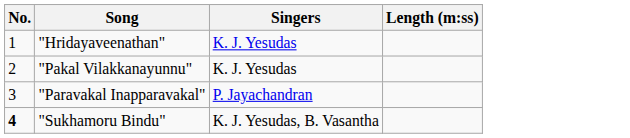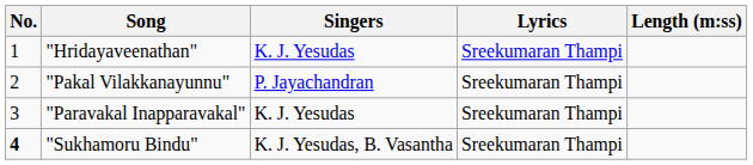 <table class="wikitable" style="font-size:95%;">
 <tr>
 <th>No.</th>
 <th>Song</th>
 <th>Singers</th>
+<th>Lyrics</th>
 <th>Length (m:ss)</th>
 </tr>
 <tr>
 <td>1</td>
 <td>"Hridayaveenathan"</td>
 <td><a href='#'>K. J. Yesudas</a></td>
+<td><a href='#'>Sreekumaran Thampi</a></td>
 <td></td>
 </tr>
 <tr>
 <td>2</td>
 <td>"Pakal Vilakkanayunnu"</td>
-<td>K. J. Yesudas</td>
+<td><a href='#'>P. Jayachandran</a></td>
+<td>Sreekumaran Thampi</td>
 <td></td>
 </tr>
 <tr>
 <td>3</td>
 <td>"Paravakal Inapparavakal"</td>
-<td><a href='#'>P. Jayachandran</a></td>
+<td>K. J. Yesudas</td>
+<td>Sreekumaran Thampi</td>
 <td></td>
 </tr>
 <tr>
 <td><strong>4</strong></td>
 <td>"Sukhamoru Bindu"</td>
 <td>K. J. Yesudas, B. Vasantha</td>
+<td>Sreekumaran Thampi</td>
 <td></td>
 </tr>
 </table>
